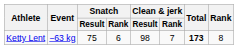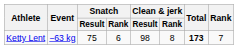 <table class="wikitable" style="font-size:90%">
 <tr>
 <th rowspan="2">Athlete</th>
 <th rowspan="2">Event</th>
 <th colspan="2">Snatch</th>
 <th colspan="2">Clean & jerk</th>
 <th rowspan="2">Total</th>
 <th rowspan="2">Rank</th>
 </tr>
 <tr style="font-size:95%">
 <th>Result</th>
 <th>Rank</th>
 <th>Result</th>
 <th>Rank</th>
 </tr>
 <tr align=center>
 <td align=left><a href='#'>Ketty Lent</a></td>
 <td align=left><a href='#'>−63 kg</a></td>
 <td>75</td>
 <td>6</td>
 <td>98</td>
+<td>8</td>
+<td><strong>173</strong></td>
 <td>7</td>
-<td><strong>173</strong></td>
-<td>8</td>
 </tr>
 </table>
